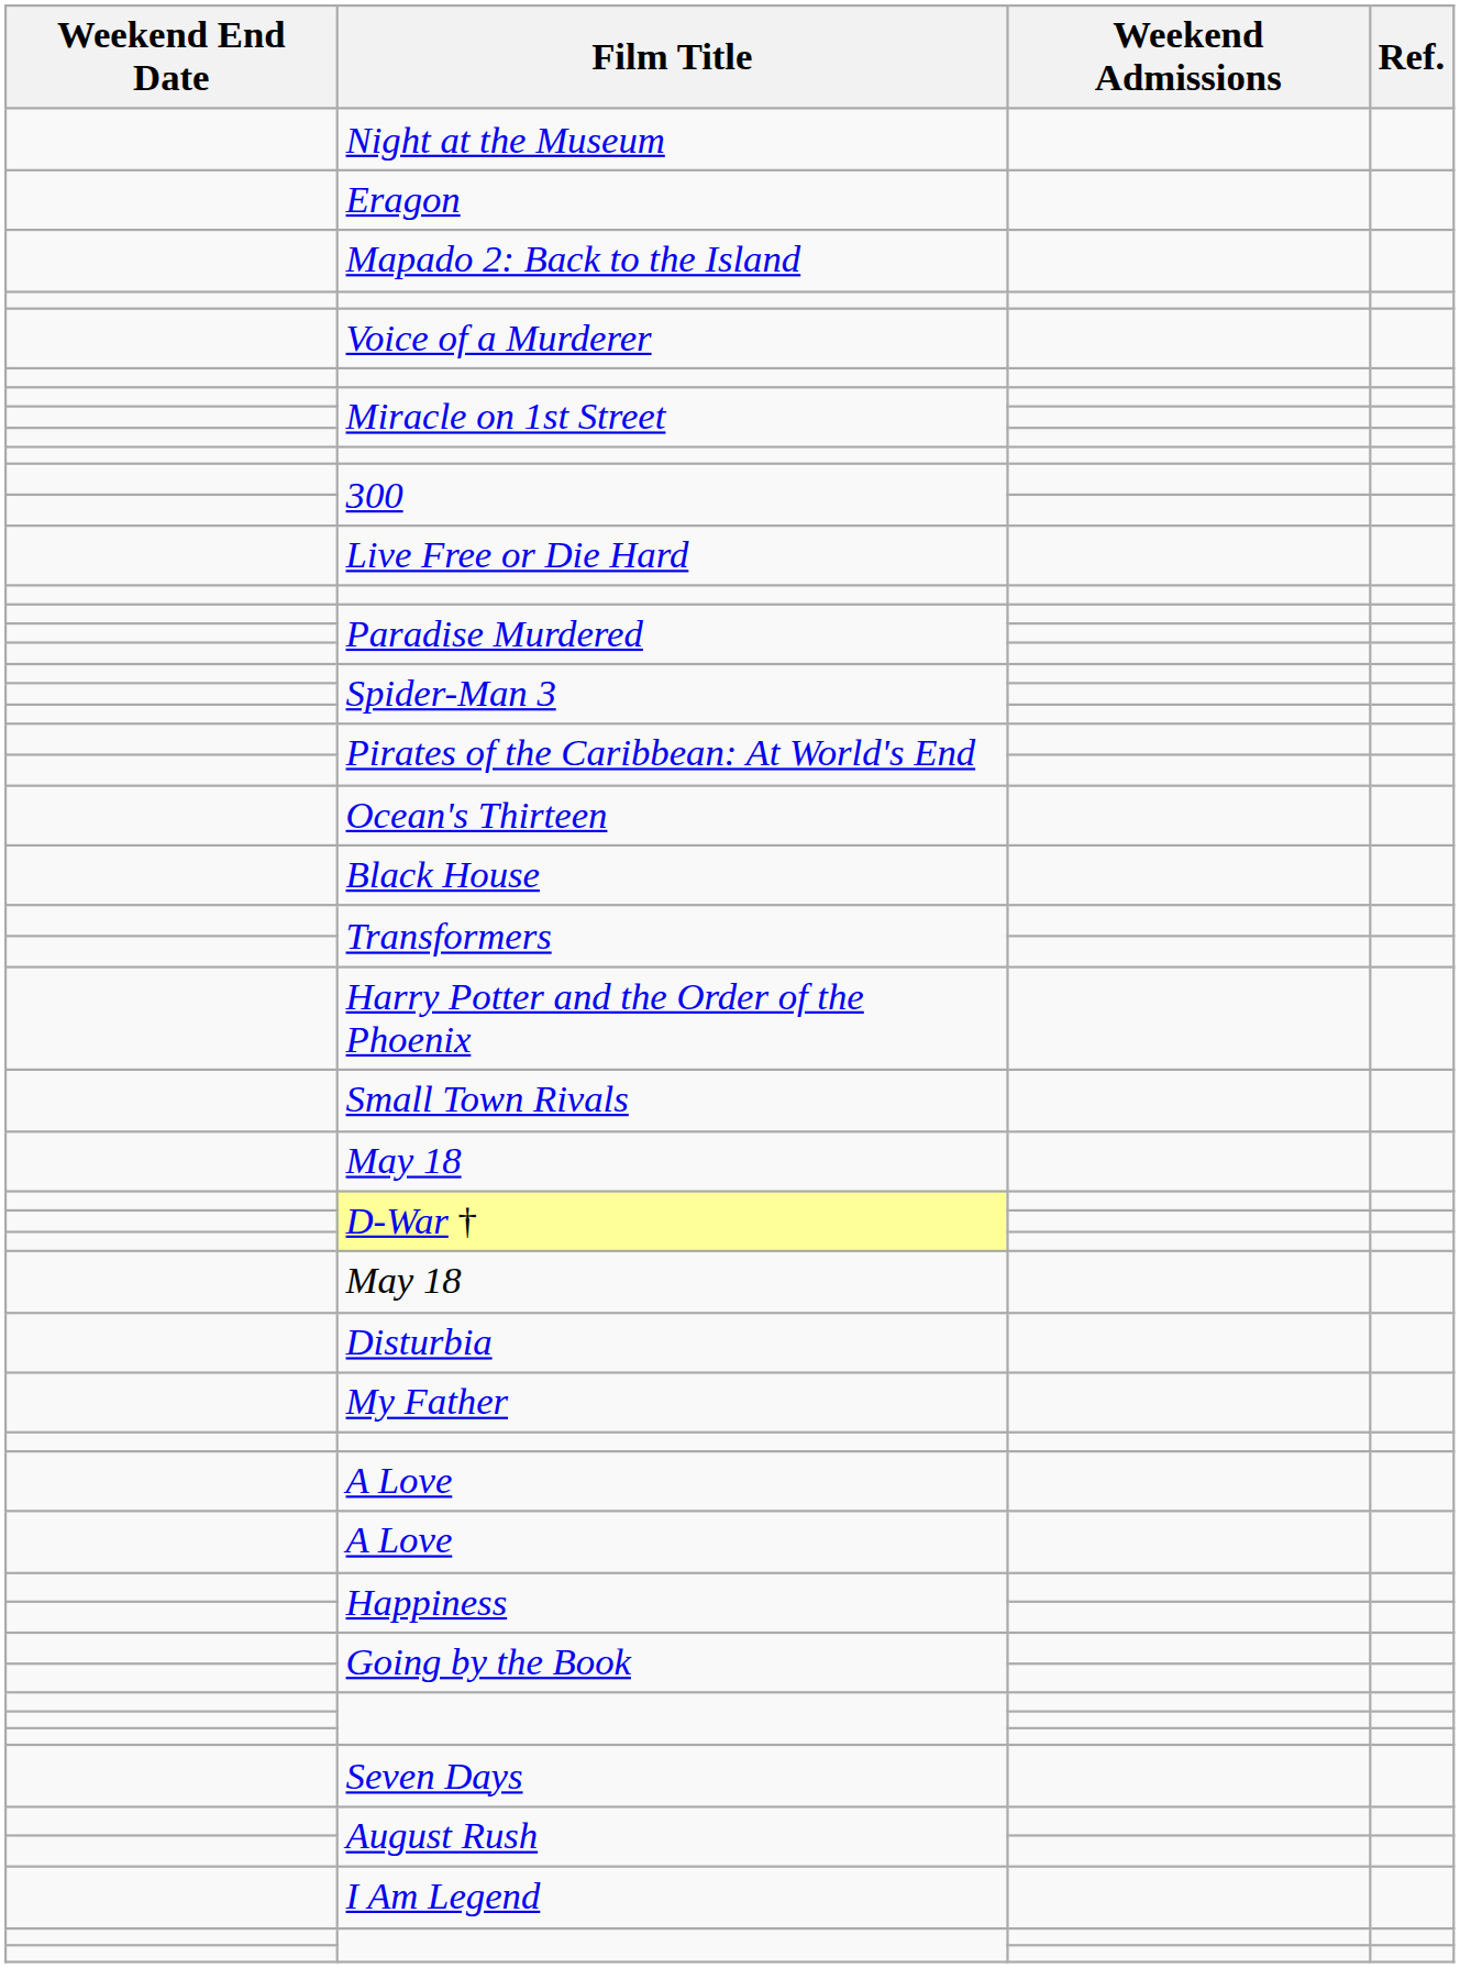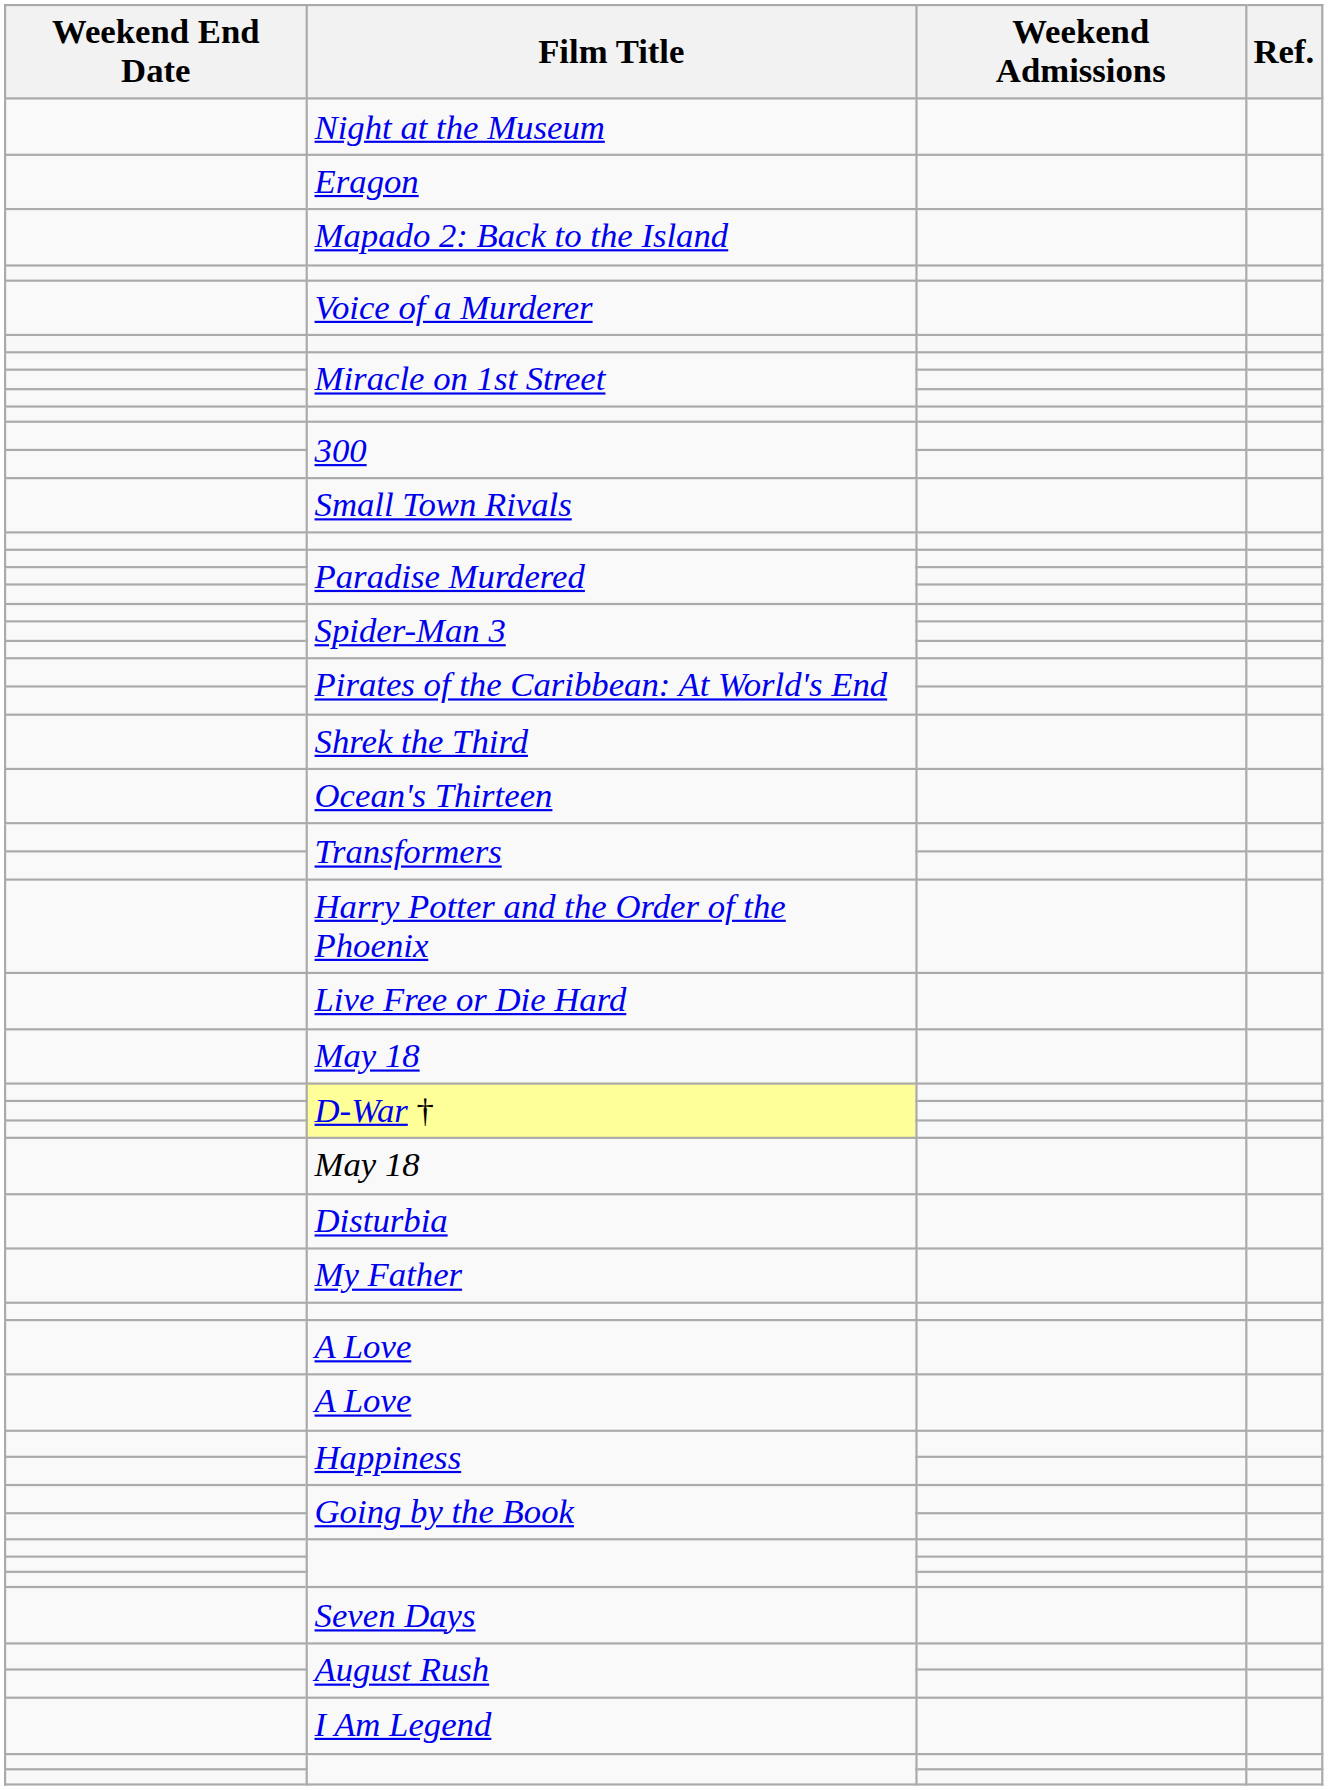 <table class="wikitable sortable">
 <tr>
 <th>Weekend End Date</th>
 <th>Film Title</th>
 <th>Weekend Admissions</th>
 <th class=unsortable>Ref.</th>
 </tr>
 <tr>
 <td></td>
 <td><em><a href='#'>Night at the Museum</a></em></td>
 <td></td>
 <td></td>
 </tr>
 <tr>
 <td></td>
 <td><em><a href='#'>Eragon</a></em></td>
 <td></td>
 <td></td>
 </tr>
 <tr>
 <td></td>
 <td><em><a href='#'>Mapado 2: Back to the Island</a></em></td>
 <td></td>
 <td></td>
 </tr>
 <tr>
 <td></td>
 <td><em></em></td>
 <td></td>
 <td></td>
 </tr>
 <tr>
 <td></td>
 <td><em><a href='#'>Voice of a Murderer</a></em></td>
 <td></td>
 <td></td>
 </tr>
 <tr>
 <td></td>
 <td><em></em></td>
 <td></td>
 <td></td>
 </tr>
 <tr>
 <td></td>
 <td rowspan="3"><em><a href='#'>Miracle on 1st Street</a></em></td>
 <td></td>
 <td></td>
 </tr>
 <tr>
 <td></td>
 <td></td>
 <td></td>
 </tr>
 <tr>
 <td></td>
 <td></td>
 <td></td>
 </tr>
 <tr>
 <td></td>
 <td><em></em></td>
 <td></td>
 <td></td>
 </tr>
 <tr>
 <td></td>
 <td rowspan="2"><em><a href='#'>300</a></em></td>
 <td></td>
 <td></td>
 </tr>
 <tr>
 <td></td>
 <td></td>
 <td></td>
 </tr>
 <tr>
 <td></td>
-<td><em><a href='#'>Live Free or Die Hard</a></em></td>
+<td><em><a href='#'>Small Town Rivals</a></em></td>
 <td></td>
 <td></td>
 </tr>
 <tr>
 <td></td>
 <td><em></em></td>
 <td></td>
 <td></td>
 </tr>
 <tr>
 <td></td>
 <td rowspan="3"><em><a href='#'>Paradise Murdered</a></em></td>
 <td></td>
 <td></td>
 </tr>
 <tr>
 <td></td>
 <td></td>
 <td></td>
 </tr>
 <tr>
 <td></td>
 <td></td>
 <td></td>
 </tr>
 <tr>
 <td></td>
 <td rowspan="3"><em><a href='#'>Spider-Man 3</a></em></td>
 <td></td>
 <td></td>
 </tr>
 <tr>
 <td></td>
 <td></td>
 <td></td>
 </tr>
 <tr>
 <td></td>
 <td></td>
 <td></td>
 </tr>
 <tr>
 <td></td>
 <td rowspan="2"><em><a href='#'>Pirates of the Caribbean: At World's End</a></em></td>
 <td></td>
 <td></td>
 </tr>
 <tr>
 <td></td>
 <td></td>
 <td></td>
 </tr>
 <tr>
 <td></td>
-<td><em><a href='#'>Ocean's Thirteen</a></em></td>
+<td><em><a href='#'>Shrek the Third</a></em></td>
 <td></td>
 <td></td>
 </tr>
 <tr>
 <td></td>
-<td><em><a href='#'>Black House</a></em></td>
+<td><em><a href='#'>Ocean's Thirteen</a></em></td>
 <td></td>
 <td></td>
 </tr>
 <tr>
 <td></td>
 <td rowspan="2"><em><a href='#'>Transformers</a></em></td>
 <td></td>
 <td></td>
 </tr>
 <tr>
 <td></td>
 <td></td>
 <td></td>
 </tr>
 <tr>
 <td></td>
 <td><em><a href='#'>Harry Potter and the Order of the Phoenix</a></em></td>
 <td></td>
 <td></td>
 </tr>
 <tr>
 <td></td>
-<td><em><a href='#'>Small Town Rivals</a></em></td>
+<td><em><a href='#'>Live Free or Die Hard</a></em></td>
 <td></td>
 <td></td>
 </tr>
 <tr>
 <td></td>
 <td><em><a href='#'>May 18</a></em></td>
 <td></td>
 <td></td>
 </tr>
 <tr>
 <td></td>
 <td rowspan="3" style="background-color:#FFFF99"><em><a href='#'>D-War</a></em> †</td>
 <td></td>
 <td></td>
 </tr>
 <tr>
 <td></td>
 <td></td>
 <td></td>
 </tr>
 <tr>
 <td></td>
 <td></td>
 <td></td>
 </tr>
 <tr>
 <td></td>
 <td><em>May 18</em></td>
 <td></td>
 <td></td>
 </tr>
 <tr>
 <td></td>
 <td><em><a href='#'>Disturbia</a></em></td>
 <td></td>
 <td></td>
 </tr>
 <tr>
 <td></td>
 <td><em><a href='#'>My Father</a></em></td>
 <td></td>
 <td></td>
 </tr>
 <tr>
 <td></td>
 <td><em></em></td>
 <td></td>
 <td></td>
 </tr>
 <tr>
 <td></td>
 <td><em><a href='#'>A Love</a></em></td>
 <td></td>
 <td></td>
 </tr>
 <tr>
 <td></td>
 <td><em><a href='#'>A Love</a></em></td>
 <td></td>
 <td></td>
 </tr>
 <tr>
 <td></td>
 <td rowspan="2"><em><a href='#'>Happiness</a></em></td>
 <td></td>
 <td></td>
 </tr>
 <tr>
 <td></td>
 <td></td>
 <td></td>
 </tr>
 <tr>
 <td></td>
 <td rowspan="2"><em><a href='#'>Going by the Book</a></em></td>
 <td></td>
 <td></td>
 </tr>
 <tr>
 <td></td>
 <td></td>
 <td></td>
 </tr>
 <tr>
 <td></td>
 <td rowspan="3"><em></em></td>
 <td></td>
 <td></td>
 </tr>
 <tr>
 <td></td>
 <td></td>
 <td></td>
 </tr>
 <tr>
 <td></td>
 <td></td>
 <td></td>
 </tr>
 <tr>
 <td></td>
 <td><em><a href='#'>Seven Days</a></em></td>
 <td></td>
 <td></td>
 </tr>
 <tr>
 <td></td>
 <td rowspan="2"><em><a href='#'>August Rush</a></em></td>
 <td></td>
 <td></td>
 </tr>
 <tr>
 <td></td>
 <td></td>
 <td></td>
 </tr>
 <tr>
 <td></td>
 <td><em><a href='#'>I Am Legend</a></em></td>
 <td></td>
 <td></td>
 </tr>
 <tr>
 <td></td>
 <td rowspan="2"><em></em></td>
 <td></td>
 <td></td>
 </tr>
 <tr>
 <td></td>
 <td></td>
 <td></td>
 </tr>
 </table>
